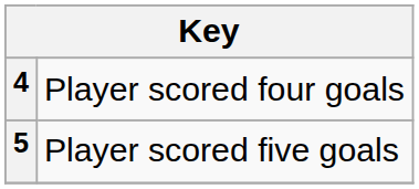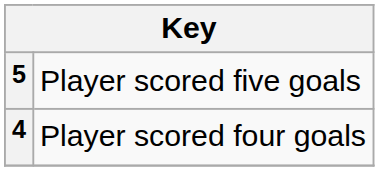 <table class="wikitable plainrowheaders">
 <tr>
 <th colspan="2" scope="col">Key</th>
+</tr>
+<tr>
+<th align="left" scope="row"><sup>5</sup></th>
+<td align="left">Player scored five goals</td>
 </tr>
 <tr>
 <th align="left" scope="row"><sup>4</sup></th>
 <td align="left">Player scored four goals</td>
 </tr>
 <tr>
-<th align="left" scope="row"><sup>5</sup></th>
-<td align="left">Player scored five goals</td>
-</tr>
-<tr>
 </tr>
 </table>
